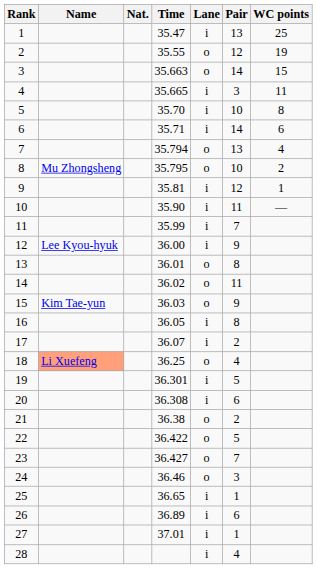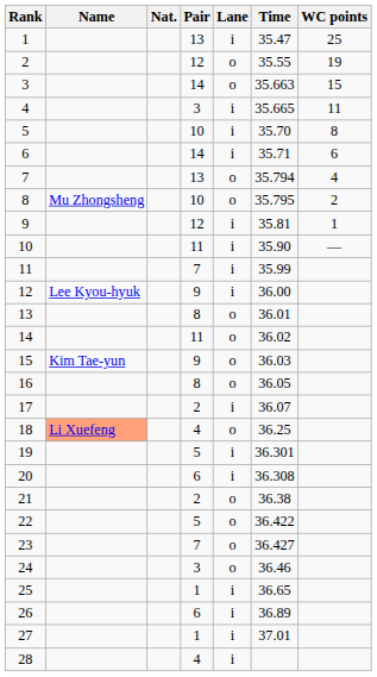 <table class="wikitable sortable" style="text-align:center">
 <tr>
 <th>Rank</th>
 <th>Name</th>
 <th>Nat.</th>
+<th>Pair</th>
+<th>Lane</th>
 <th>Time</th>
-<th>Lane</th>
-<th>Pair</th>
 <th>WC points</th>
 </tr>
 <tr>
 <td>1</td>
 <td align=left></td>
 <td></td>
+<td>13</td>
+<td>i</td>
 <td>35.47</td>
-<td>i</td>
-<td>13</td>
 <td>25</td>
 </tr>
 <tr>
 <td>2</td>
 <td align=left></td>
 <td></td>
+<td>12</td>
+<td>o</td>
 <td>35.55</td>
-<td>o</td>
-<td>12</td>
 <td>19</td>
 </tr>
 <tr>
 <td>3</td>
 <td align=left></td>
 <td></td>
+<td>14</td>
+<td>o</td>
 <td>35.663</td>
-<td>o</td>
-<td>14</td>
 <td>15</td>
 </tr>
 <tr>
 <td>4</td>
 <td align=left></td>
 <td></td>
+<td>3</td>
+<td>i</td>
 <td>35.665</td>
-<td>i</td>
-<td>3</td>
 <td>11</td>
 </tr>
 <tr>
 <td>5</td>
 <td align=left></td>
 <td></td>
+<td>10</td>
+<td>i</td>
 <td>35.70</td>
-<td>i</td>
-<td>10</td>
 <td>8</td>
 </tr>
 <tr>
 <td>6</td>
 <td align=left></td>
 <td></td>
+<td>14</td>
+<td>i</td>
 <td>35.71</td>
-<td>i</td>
-<td>14</td>
 <td>6</td>
 </tr>
 <tr>
 <td>7</td>
 <td align=left></td>
 <td></td>
+<td>13</td>
+<td>o</td>
 <td>35.794</td>
-<td>o</td>
-<td>13</td>
 <td>4</td>
 </tr>
 <tr>
 <td>8</td>
 <td align=left><a href='#'>Mu Zhongsheng</a></td>
 <td></td>
+<td>10</td>
+<td>o</td>
 <td>35.795</td>
-<td>o</td>
-<td>10</td>
 <td>2</td>
 </tr>
 <tr>
 <td>9</td>
 <td align=left></td>
 <td></td>
+<td>12</td>
+<td>i</td>
 <td>35.81</td>
-<td>i</td>
-<td>12</td>
 <td>1</td>
 </tr>
 <tr>
 <td>10</td>
 <td align=left></td>
 <td></td>
+<td>11</td>
+<td>i</td>
 <td>35.90</td>
-<td>i</td>
-<td>11</td>
 <td>—</td>
 </tr>
 <tr>
 <td>11</td>
 <td align=left></td>
 <td></td>
+<td>7</td>
+<td>i</td>
 <td>35.99</td>
-<td>i</td>
-<td>7</td>
 <td></td>
 </tr>
 <tr>
 <td>12</td>
 <td align=left><a href='#'>Lee Kyou-hyuk</a></td>
 <td></td>
+<td>9</td>
+<td>i</td>
 <td>36.00</td>
-<td>i</td>
-<td>9</td>
 <td></td>
 </tr>
 <tr>
 <td>13</td>
 <td align=left></td>
 <td></td>
+<td>8</td>
+<td>o</td>
 <td>36.01</td>
-<td>o</td>
-<td>8</td>
 <td></td>
 </tr>
 <tr>
 <td>14</td>
 <td align=left></td>
 <td></td>
+<td>11</td>
+<td>o</td>
 <td>36.02</td>
-<td>o</td>
-<td>11</td>
 <td></td>
 </tr>
 <tr>
 <td>15</td>
 <td align=left><a href='#'>Kim Tae-yun</a></td>
 <td></td>
+<td>9</td>
+<td>o</td>
 <td>36.03</td>
-<td>o</td>
-<td>9</td>
 <td></td>
 </tr>
 <tr>
 <td>16</td>
 <td align=left></td>
 <td></td>
+<td>8</td>
+<td>o</td>
 <td>36.05</td>
-<td>i</td>
-<td>8</td>
 <td></td>
 </tr>
 <tr>
 <td>17</td>
 <td align=left></td>
 <td></td>
+<td>2</td>
+<td>i</td>
 <td>36.07</td>
-<td>i</td>
-<td>2</td>
 <td></td>
 </tr>
 <tr>
 <td>18</td>
 <td align=left style="background: lightsalmon;"><a href='#'>Li Xuefeng</a></td>
 <td></td>
+<td>4</td>
+<td>o</td>
 <td>36.25</td>
-<td>o</td>
-<td>4</td>
 <td></td>
 </tr>
 <tr>
 <td>19</td>
 <td align=left></td>
 <td></td>
+<td>5</td>
+<td>i</td>
 <td>36.301</td>
-<td>i</td>
-<td>5</td>
 <td></td>
 </tr>
 <tr>
 <td>20</td>
 <td align=left></td>
 <td></td>
+<td>6</td>
+<td>i</td>
 <td>36.308</td>
-<td>i</td>
-<td>6</td>
 <td></td>
 </tr>
 <tr>
 <td>21</td>
 <td align=left></td>
 <td></td>
+<td>2</td>
+<td>o</td>
 <td>36.38</td>
-<td>o</td>
-<td>2</td>
 <td></td>
 </tr>
 <tr>
 <td>22</td>
 <td align=left></td>
 <td></td>
+<td>5</td>
+<td>o</td>
 <td>36.422</td>
-<td>o</td>
-<td>5</td>
 <td></td>
 </tr>
 <tr>
 <td>23</td>
 <td align=left></td>
 <td></td>
+<td>7</td>
+<td>o</td>
 <td>36.427</td>
-<td>o</td>
-<td>7</td>
 <td></td>
 </tr>
 <tr>
 <td>24</td>
 <td align=left></td>
 <td></td>
+<td>3</td>
+<td>o</td>
 <td>36.46</td>
-<td>o</td>
-<td>3</td>
 <td></td>
 </tr>
 <tr>
 <td>25</td>
 <td align=left></td>
 <td></td>
+<td>1</td>
+<td>i</td>
 <td>36.65</td>
-<td>i</td>
-<td>1</td>
 <td></td>
 </tr>
 <tr>
 <td>26</td>
 <td align=left></td>
 <td></td>
+<td>6</td>
+<td>i</td>
 <td>36.89</td>
-<td>i</td>
-<td>6</td>
 <td></td>
 </tr>
 <tr>
 <td>27</td>
 <td align=left></td>
 <td></td>
+<td>1</td>
+<td>i</td>
 <td>37.01</td>
-<td>i</td>
-<td>1</td>
 <td></td>
 </tr>
 <tr>
 <td>28</td>
 <td align=left></td>
 <td></td>
+<td>4</td>
+<td>i</td>
 <td></td>
-<td>i</td>
-<td>4</td>
 <td></td>
 </tr>
 </table>
